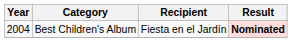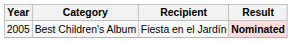 <table class="wikitable">
 <tr align="center" bgcolor="#cccccc">
 <th>Year</th>
 <th>Category</th>
 <th>Recipient</th>
 <th>Result</th>
 </tr>
 <tr>
-<td>2004</td>
+<td>2005</td>
 <td>Best Children's Album</td>
 <td>Fiesta en el Jardín</td>
 <td style="background: #ffdddd" align="center" class="table-yes2"><strong>Nominated</strong></td>
 </tr>
 <tr>
 </tr>
 </table>
